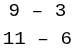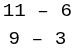 <table style="text-align:center">
 <tr>
 <th width=200></th>
 <th width=100></th>
 <th width=200></th>
 </tr>
 <tr>
 <td align=right><strong></strong></td>
-<td>9 – 3</td>
+<td>11 – 6</td>
 <td align=left></td>
 </tr>
 <tr>
 <td align=right><strong></strong></td>
-<td>11 – 6</td>
+<td>9 – 3</td>
 <td align=left></td>
 </tr>
 </table>
